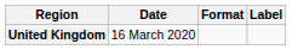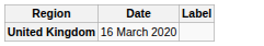 <table class="wikitable plainrowheaders" style="text-align:center">
 <tr>
 <th>Region</th>
 <th>Date</th>
-<th>Format</th>
 <th>Label</th>
 </tr>
 <tr>
 <th scope="row">United Kingdom</th>
 <td>16 March 2020</td>
 <td></td>
-<td></td>
 </tr>
 </table>
